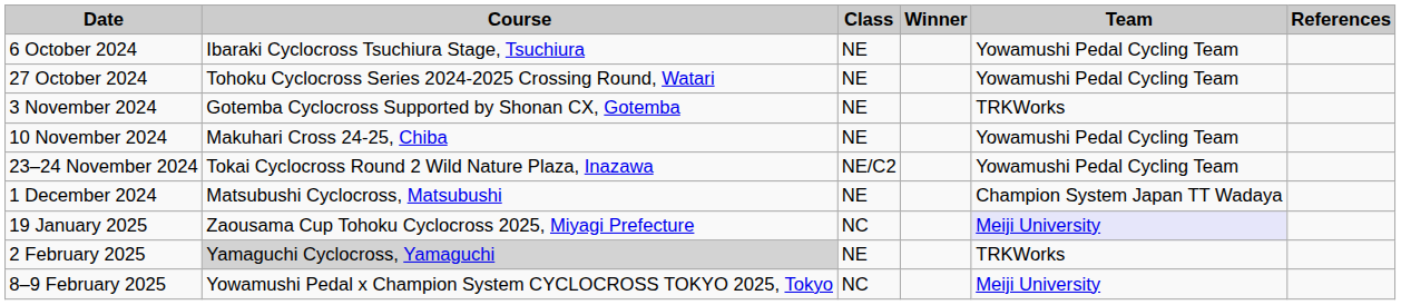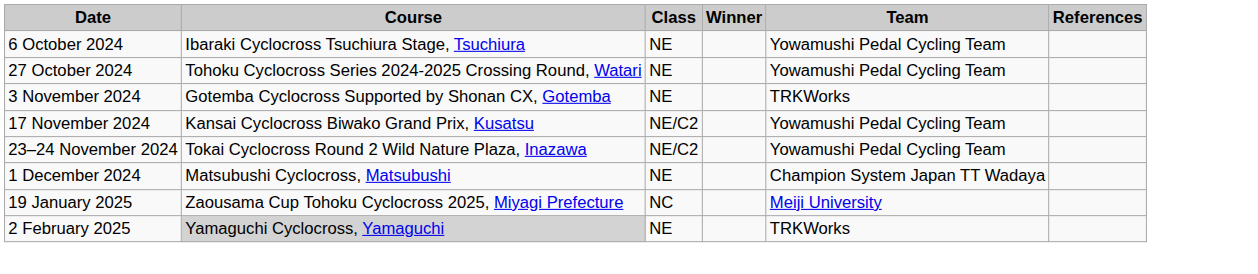 <table class="wikitable sortable alternance ">
 <tr>
 <th scope="col" style="background-color:#CCCCCC;">Date</th>
 <th scope="col" style="background-color:#CCCCCC;">Course</th>
 <th scope="col" style="background-color:#CCCCCC;">Class</th>
 <th scope="col" style="background-color:#CCCCCC;">Winner</th>
 <th scope="col" style="background-color:#CCCCCC;">Team</th>
 <th scope="col" style="background-color:#CCCCCC;">References</th>
 </tr>
 <tr>
 <td>6 October 2024</td>
 <td> Ibaraki Cyclocross Tsuchiura Stage, <a href='#'>Tsuchiura</a></td>
 <td>NE</td>
 <td></td>
 <td>Yowamushi Pedal Cycling Team</td>
 <td></td>
 </tr>
 <tr>
 <td>27 October 2024</td>
 <td> Tohoku Cyclocross Series 2024-2025 Crossing Round, <a href='#'>Watari</a></td>
 <td>NE</td>
 <td></td>
 <td>Yowamushi Pedal Cycling Team</td>
 <td></td>
 </tr>
 <tr>
 <td>3 November 2024</td>
 <td> Gotemba Cyclocross Supported by Shonan CX, <a href='#'>Gotemba</a></td>
 <td>NE</td>
 <td></td>
 <td>TRKWorks</td>
 <td></td>
 </tr>
 <tr>
-<td>10 November 2024</td>
-<td> Makuhari Cross 24-25, <a href='#'>Chiba</a></td>
-<td>NE</td>
+<td>17 November 2024</td>
+<td> Kansai Cyclocross Biwako Grand Prix, <a href='#'>Kusatsu</a></td>
+<td>NE/C2</td>
 <td></td>
 <td>Yowamushi Pedal Cycling Team</td>
 <td></td>
 </tr>
 <tr>
 <td>23–24 November 2024</td>
 <td> Tokai Cyclocross Round 2 Wild Nature Plaza, <a href='#'>Inazawa</a></td>
 <td>NE/C2</td>
 <td></td>
 <td>Yowamushi Pedal Cycling Team</td>
 <td></td>
 </tr>
 <tr>
 <td>1 December 2024</td>
 <td> Matsubushi Cyclocross, <a href='#'>Matsubushi</a></td>
 <td>NE</td>
 <td></td>
 <td>Champion System Japan TT Wadaya</td>
 <td></td>
 </tr>
 <tr>
 <td>19 January 2025</td>
 <td> Zaousama Cup Tohoku Cyclocross 2025, <a href='#'>Miyagi Prefecture</a></td>
 <td>NC</td>
 <td></td>
-<td style="background: lavender;"><a href='#'>Meiji University</a></td>
+<td><a href='#'>Meiji University</a></td>
 <td></td>
 </tr>
 <tr>
 <td>2 February 2025</td>
 <td style="background: lightgrey;"> Yamaguchi Cyclocross, <a href='#'>Yamaguchi</a></td>
 <td>NE</td>
 <td></td>
 <td>TRKWorks</td>
 <td></td>
 </tr>
-<tr>
-<td>8–9 February 2025</td>
-<td> Yowamushi Pedal x Champion System CYCLOCROSS TOKYO 2025, <a href='#'>Tokyo</a></td>
-<td>NC</td>
-<td></td>
-<td><a href='#'>Meiji University</a></td>
-<td></td>
-</tr>
 </table>
